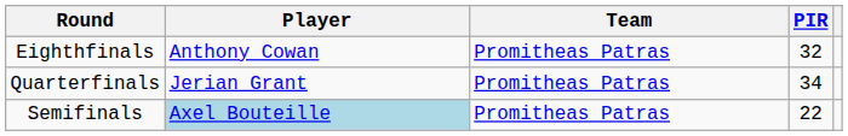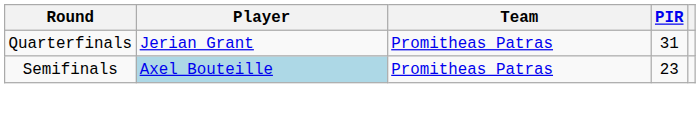 <table class="wikitable sortable" style="text-align: center;">
 <tr>
 <th>Round</th>
 <th style="width:200px;">Player</th>
 <th style="width:210px;">Team</th>
 <th><a href='#'>PIR</a></th>
 <th></th>
 </tr>
 <tr>
-<td>Eighthfinals</td>
-<td style="text-align:left;"> <a href='#'>Anthony Cowan</a></td>
-<td style="text-align:left;"> <a href='#'>Promitheas Patras</a></td>
-<td>32</td>
-<td></td>
-</tr>
-<tr>
 <td>Quarterfinals</td>
 <td style="text-align:left;"> <a href='#'>Jerian Grant</a></td>
 <td style="text-align:left;"> <a href='#'>Promitheas Patras</a></td>
-<td>34</td>
+<td>31</td>
 <td></td>
 </tr>
 <tr>
 <td>Semifinals</td>
 <td style="background: lightblue; text-align:left;"> <a href='#'>Axel Bouteille</a></td>
 <td style="text-align:left;"> <a href='#'>Promitheas Patras</a></td>
-<td>22</td>
+<td>23</td>
 <td></td>
 </tr>
 </table>
